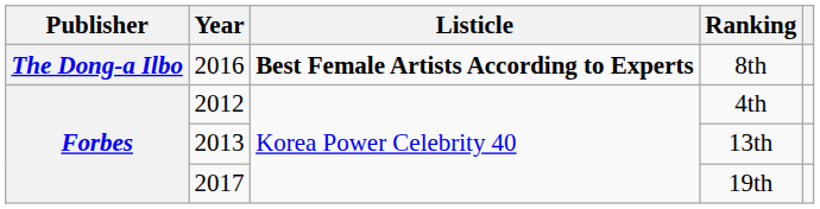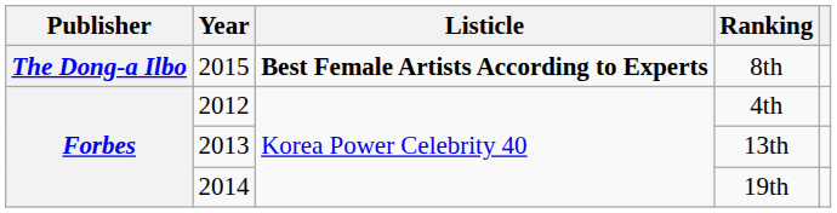 <table class="wikitable plainrowheaders sortable" style="margin-right: 0;">
 <tr>
 <th scope="col">Publisher</th>
 <th scope="col">Year</th>
 <th scope="col">Listicle</th>
 <th scope="col">Ranking</th>
 <th scope="col" class="unsortable"></th>
 </tr>
 <tr>
 <th scope="row"><em><a href='#'>The Dong-a Ilbo</a></em></th>
-<td>2016</td>
+<td>2015</td>
 <td style="text-align:left;"><strong>Best Female Artists According to Experts</strong></td>
 <td style="text-align:center;">8th</td>
 <td style="text-align:center;"></td>
 </tr>
 <tr>
 <th scope="row" rowspan="3"><em><a href='#'>Forbes</a></em></th>
 <td>2012</td>
 <td rowspan="3"><a href='#'>Korea Power Celebrity 40</a></td>
 <td style="text-align:center;">4th</td>
 <td style="text-align:center;"></td>
 </tr>
 <tr>
 <td>2013</td>
 <td style="text-align:center;">13th</td>
 <td style="text-align:center;"></td>
 </tr>
 <tr>
-<td>2017</td>
+<td>2014</td>
 <td style="text-align:center;">19th</td>
 <td style="text-align:center;"></td>
 </tr>
 </table>
